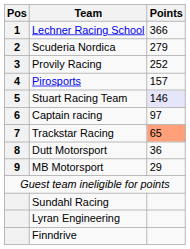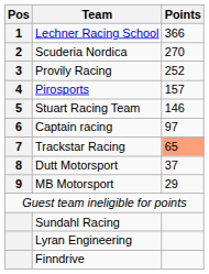 <table class="wikitable" style="font-size:85%;">
 <tr>
 <th>Pos</th>
 <th>Team</th>
 <th>Points</th>
 </tr>
 <tr>
 <th>1</th>
 <td> <a href='#'>Lechner Racing School</a></td>
 <td>366</td>
 </tr>
 <tr>
 <th>2</th>
 <td> Scuderia Nordica</td>
-<td>279</td>
+<td>270</td>
 </tr>
 <tr>
 <th>3</th>
 <td> Provily Racing</td>
 <td>252</td>
 </tr>
 <tr>
 <th>4</th>
 <td> <a href='#'>Pirosports</a></td>
 <td>157</td>
 </tr>
 <tr>
 <th>5</th>
 <td> Stuart Racing Team</td>
-<td style="background: lavender;">146</td>
+<td>146</td>
 </tr>
 <tr>
 <th>6</th>
 <td> Captain racing</td>
 <td>97</td>
 </tr>
 <tr>
 <th>7</th>
 <td> Trackstar Racing</td>
 <td style="background: lightsalmon;">65</td>
 </tr>
 <tr>
 <th>8</th>
 <td> Dutt Motorsport</td>
-<td>36</td>
+<td>37</td>
 </tr>
 <tr>
 <th>9</th>
 <td> MB Motorsport</td>
 <td>29</td>
 </tr>
 <tr>
 <td colspan=3 align=center><em>Guest team ineligible for points</em></td>
 </tr>
 <tr>
 <th></th>
 <td> Sundahl Racing</td>
 <td></td>
 </tr>
 <tr>
 <th></th>
 <td> Lyran Engineering</td>
 <td></td>
 </tr>
 <tr>
 <th></th>
 <td> Finndrive</td>
 <td></td>
 </tr>
 </table>
